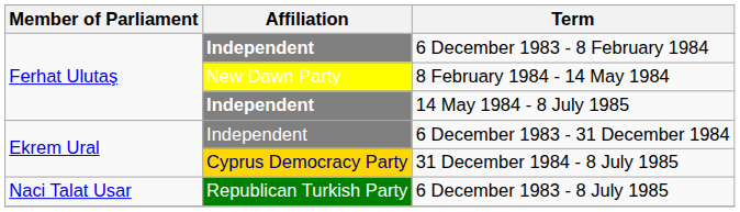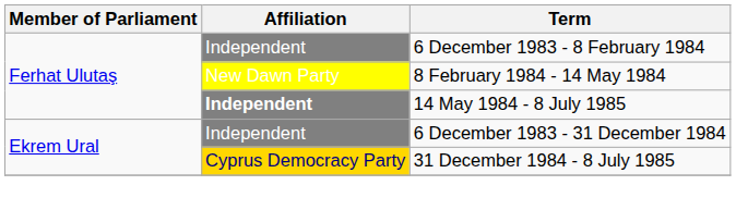 <table class="wikitable">
 <tr>
 <th>Member of Parliament</th>
 <th>Affiliation</th>
 <th>Term</th>
 </tr>
 <tr>
 <td rowspan=3><a href='#'>Ferhat Ulutaş</a></td>
-<td style="background:gray; color:white"><strong>Independent</strong></td>
+<td style="background:gray; color:white">Independent</td>
 <td>6 December 1983 - 8 February 1984</td>
 </tr>
 <tr>
 <td style="background:#FFFF00; color:white">New Dawn Party</td>
 <td>8 February 1984 - 14 May 1984</td>
 </tr>
 <tr>
 <td style="background:gray; color:white"><strong>Independent</strong></td>
 <td>14 May 1984 - 8 July 1985</td>
 </tr>
 <tr>
 <td rowspan=2><a href='#'>Ekrem Ural</a></td>
 <td style="background:grey; color:white">Independent</td>
 <td>6 December 1983 - 31 December 1984</td>
 </tr>
 <tr>
 <td style="background:gold; color:navy">Cyprus Democracy Party</td>
 <td>31 December 1984 - 8 July 1985</td>
 </tr>
 <tr>
-<td><a href='#'>Naci Talat Usar</a></td>
-<td style="background:#008000; color:white">Republican Turkish Party</td>
-<td>6 December 1983 - 8 July 1985</td>
-</tr>
-<tr>
 </tr>
 </table>
